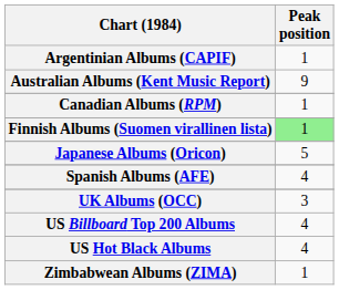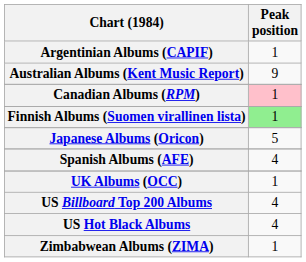 <table class="wikitable sortable plainrowheaders" style="text-align:center">
 <tr>
 <th>Chart (1984)</th>
 <th>Peak<br>position</th>
 </tr>
 <tr>
 <th scope="row">Argentinian Albums (<a href='#'>CAPIF</a>)</th>
 <td>1</td>
 </tr>
 <tr>
 <th scope="row">Australian Albums (<a href='#'>Kent Music Report</a>)</th>
 <td>9</td>
 </tr>
 <tr>
 </tr>
 <tr>
 <th scope="row">Canadian Albums (<em><a href='#'>RPM</a></em>)</th>
-<td>1</td>
+<td style="background: pink;">1</td>
 </tr>
 <tr>
 </tr>
 <tr>
 <th scope="row">Finnish Albums (<a href='#'>Suomen virallinen lista</a>)</th>
 <td style="background: lightgreen;">1</td>
 </tr>
 <tr>
 </tr>
 <tr>
 <th scope="row"><a href='#'>Japanese Albums</a> (<a href='#'>Oricon</a>)</th>
 <td>5</td>
 </tr>
 <tr>
 </tr>
 <tr>
 </tr>
 <tr>
 <th scope="row">Spanish Albums (<a href='#'>AFE</a>)</th>
 <td>4</td>
 </tr>
 <tr>
 </tr>
 <tr>
 </tr>
 <tr>
 <th scope="row"><a href='#'>UK Albums</a> (<a href='#'>OCC</a>)</th>
-<td>3</td>
+<td>1</td>
 </tr>
 <tr>
 <th scope="row">US <a href='#'><em>Billboard</em> Top 200 Albums</a></th>
 <td>4</td>
 </tr>
 <tr>
 <th scope="row">US <a href='#'>Hot Black Albums</a></th>
 <td>4</td>
 </tr>
 <tr>
 <th scope="row">Zimbabwean Albums (<a href='#'>ZIMA</a>)</th>
 <td>1</td>
 </tr>
 </table>
